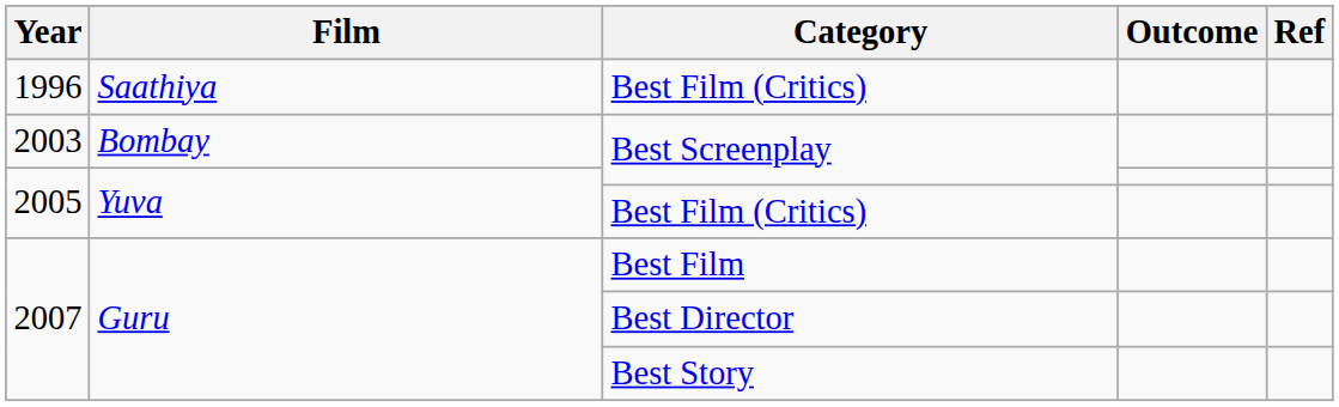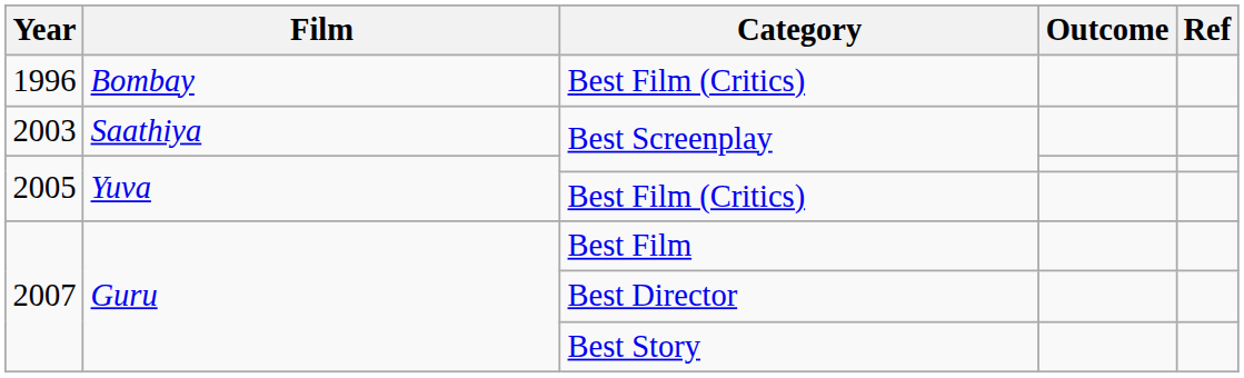 <table class="wikitable" style="width:100%;">
 <tr>
 <th width=5%>Year</th>
 <th style="width:40%;">Film</th>
 <th style="width:40%;">Category</th>
 <th style="width:10%;">Outcome</th>
 <th style="width:5%;">Ref</th>
 </tr>
 <tr>
 <td>1996</td>
-<td><em><a href='#'>Saathiya</a></em></td>
+<td><em><a href='#'>Bombay</a></em></td>
 <td><a href='#'>Best Film (Critics)</a></td>
 <td></td>
 <td></td>
 </tr>
 <tr>
 <td>2003</td>
-<td><em><a href='#'>Bombay</a></em></td>
+<td><em><a href='#'>Saathiya</a></em></td>
 <td rowspan="2"><a href='#'>Best Screenplay</a></td>
 <td></td>
 <td></td>
 </tr>
 <tr>
 <td rowspan="2">2005</td>
 <td rowspan="2"><em><a href='#'>Yuva</a></em></td>
 <td></td>
 <td></td>
 </tr>
 <tr>
 <td><a href='#'>Best Film (Critics)</a></td>
 <td></td>
 <td></td>
 </tr>
 <tr>
 <td rowspan="3">2007</td>
 <td rowspan="3"><em><a href='#'>Guru</a></em></td>
 <td><a href='#'>Best Film</a></td>
 <td></td>
 <td></td>
 </tr>
 <tr>
 <td><a href='#'>Best Director</a></td>
 <td></td>
 <td></td>
 </tr>
 <tr>
 <td><a href='#'>Best Story</a></td>
 <td></td>
 <td></td>
 </tr>
 </table>
